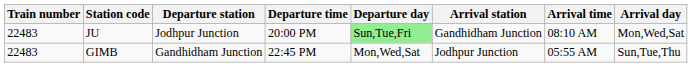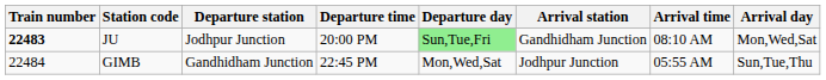 <table class="wikitable">
 <tr>
 <th>Train number</th>
 <th>Station code</th>
 <th>Departure station</th>
 <th>Departure time</th>
 <th>Departure day</th>
 <th>Arrival station</th>
 <th>Arrival time</th>
 <th>Arrival day</th>
 </tr>
 <tr>
-<td>22483</td>
+<td><strong>22483</strong></td>
 <td>JU</td>
 <td>Jodhpur Junction</td>
 <td>20:00 PM</td>
 <td style="background: lightgreen;">Sun,Tue,Fri</td>
 <td>Gandhidham Junction</td>
 <td>08:10 AM</td>
 <td>Mon,Wed,Sat</td>
 </tr>
 <tr>
-<td>22483</td>
+<td>22484</td>
 <td>GIMB</td>
 <td>Gandhidham Junction</td>
 <td>22:45 PM</td>
 <td>Mon,Wed,Sat</td>
 <td>Jodhpur Junction</td>
 <td>05:55 AM</td>
 <td>Sun,Tue,Thu</td>
 </tr>
 </table>
